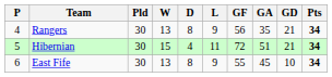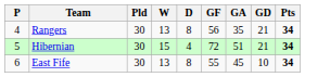 <table class="wikitable" style="text-align: center;">
 <tr>
 <th width=30>P</th>
 <th width=140>Team</th>
 <th width=30>Pld</th>
 <th width=30>W</th>
 <th width=30>D</th>
-<th width=30>L</th>
 <th width=30>GF</th>
 <th width=30>GA</th>
 <th width=30>GD</th>
 <th width=30>Pts</th>
 </tr>
 <tr>
 <td>4</td>
 <td align=left><a href='#'>Rangers</a></td>
 <td>30</td>
 <td>13</td>
 <td>8</td>
-<td>9</td>
 <td>56</td>
 <td>35</td>
 <td>21</td>
 <td><strong>34</strong></td>
 </tr>
 <tr style="background:#ccffcc;">
 <td>5</td>
 <td align=left><a href='#'>Hibernian</a></td>
 <td>30</td>
 <td>15</td>
 <td>4</td>
-<td>11</td>
 <td>72</td>
 <td>51</td>
 <td>21</td>
 <td><strong>34</strong></td>
 </tr>
 <tr>
 <td>6</td>
 <td align=left><a href='#'>East Fife</a></td>
 <td>30</td>
 <td>13</td>
 <td>8</td>
-<td>9</td>
 <td>55</td>
 <td>45</td>
 <td>10</td>
 <td><strong>34</strong></td>
 </tr>
 </table>
